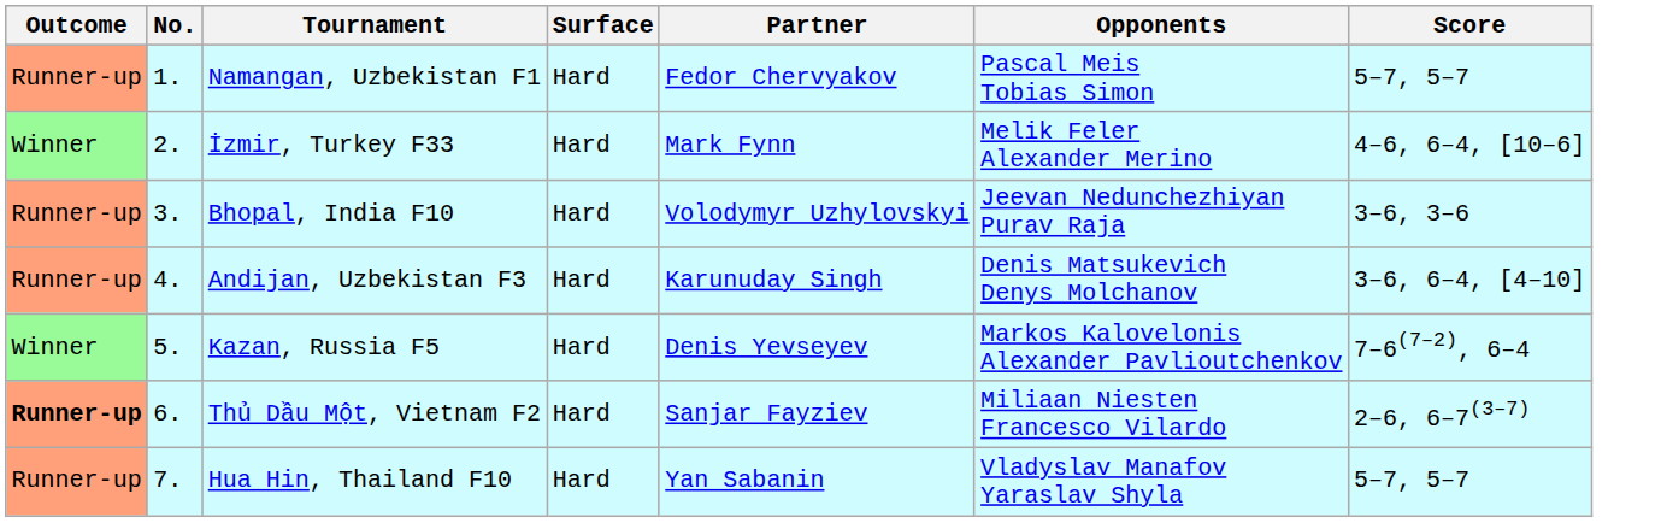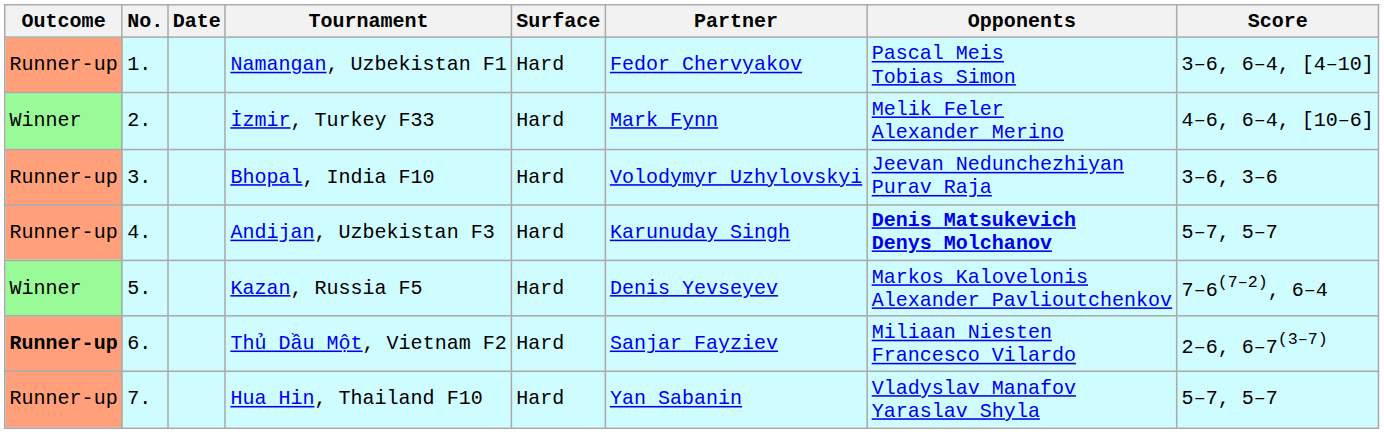 <table class=wikitable>
 <tr>
 <th>Outcome</th>
 <th>No.</th>
+<th>Date</th>
 <th>Tournament</th>
 <th>Surface</th>
 <th>Partner</th>
 <th>Opponents</th>
 <th>Score</th>
 </tr>
 <tr style="background:#cffcff;">
 <td bgcolor=FFA07A>Runner-up</td>
 <td>1.</td>
+<td></td>
 <td> <a href='#'>Namangan</a>, Uzbekistan F1</td>
 <td>Hard</td>
 <td> <a href='#'>Fedor Chervyakov</a></td>
 <td> <a href='#'>Pascal Meis</a><br> <a href='#'>Tobias Simon</a></td>
-<td>5–7, 5–7</td>
+<td>3–6, 6–4, [4–10]</td>
 </tr>
 <tr style="background:#cffcff;">
 <td bgcolor=98FB98>Winner</td>
 <td>2.</td>
+<td></td>
 <td> <a href='#'>İzmir</a>, Turkey F33</td>
 <td>Hard</td>
 <td> <a href='#'>Mark Fynn</a></td>
 <td> <a href='#'>Melik Feler</a><br> <a href='#'>Alexander Merino</a></td>
 <td>4–6, 6–4, [10–6]</td>
 </tr>
 <tr style="background:#cffcff;">
 <td bgcolor=FFA07A>Runner-up</td>
 <td>3.</td>
+<td></td>
 <td> <a href='#'>Bhopal</a>, India F10</td>
 <td>Hard</td>
 <td> <a href='#'>Volodymyr Uzhylovskyi</a></td>
 <td> <a href='#'>Jeevan Nedunchezhiyan</a><br> <a href='#'>Purav Raja</a></td>
 <td>3–6, 3–6</td>
 </tr>
 <tr style="background:#cffcff;">
 <td bgcolor=FFA07A>Runner-up</td>
 <td>4.</td>
+<td></td>
 <td> <a href='#'>Andijan</a>, Uzbekistan F3</td>
 <td>Hard</td>
 <td> <a href='#'>Karunuday Singh</a></td>
-<td> <a href='#'>Denis Matsukevich</a><br> <a href='#'>Denys Molchanov</a></td>
-<td>3–6, 6–4, [4–10]</td>
+<td><strong> <a href='#'>Denis Matsukevich</a><br> <a href='#'>Denys Molchanov</a></strong></td>
+<td>5–7, 5–7</td>
 </tr>
 <tr style="background:#cffcff;">
 <td bgcolor=98FB98>Winner</td>
 <td>5.</td>
+<td></td>
 <td> <a href='#'>Kazan</a>, Russia F5</td>
 <td>Hard</td>
 <td> <a href='#'>Denis Yevseyev</a></td>
 <td> <a href='#'>Markos Kalovelonis</a><br> <a href='#'>Alexander Pavlioutchenkov</a></td>
 <td>7–6<sup>(7–2)</sup>, 6–4</td>
 </tr>
 <tr style="background:#cffcff;">
 <td bgcolor=FFA07A><strong>Runner-up</strong></td>
 <td>6.</td>
+<td></td>
 <td> <a href='#'>Thủ Dầu Một</a>, Vietnam F2</td>
 <td>Hard</td>
 <td> <a href='#'>Sanjar Fayziev</a></td>
 <td> <a href='#'>Miliaan Niesten</a><br> <a href='#'>Francesco Vilardo</a></td>
 <td>2–6, 6–7<sup>(3–7)</sup></td>
 </tr>
 <tr style="background:#cffcff;">
 <td bgcolor=FFA07A>Runner-up</td>
 <td>7.</td>
+<td></td>
 <td> <a href='#'>Hua Hin</a>, Thailand F10</td>
 <td>Hard</td>
 <td> <a href='#'>Yan Sabanin</a></td>
 <td> <a href='#'>Vladyslav Manafov</a><br> <a href='#'>Yaraslav Shyla</a></td>
 <td>5–7, 5–7</td>
 </tr>
 </table>
